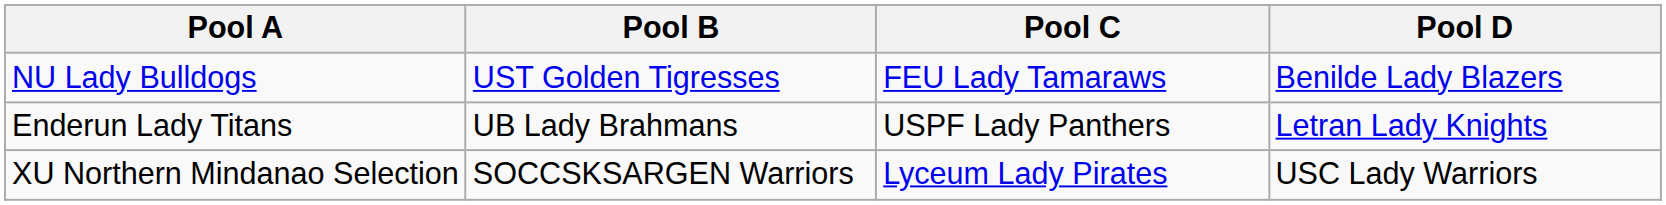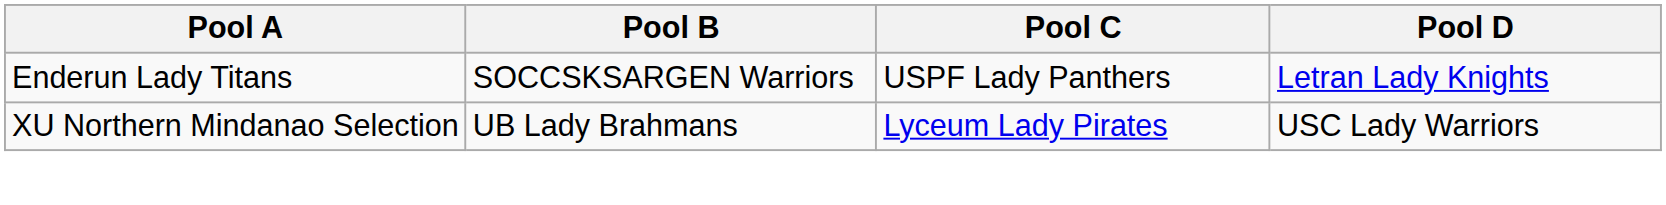 <table class="wikitable" style="white-space:nowrap;">
 <tr>
 <th width=25%>Pool A</th>
 <th width=25%>Pool B</th>
 <th width=25%>Pool C</th>
 <th width=25%>Pool D</th>
 </tr>
 <tr>
-<td><a href='#'>NU Lady Bulldogs</a></td>
-<td><a href='#'>UST Golden Tigresses</a></td>
-<td><a href='#'>FEU Lady Tamaraws</a></td>
-<td><a href='#'>Benilde Lady Blazers</a></td>
-</tr>
-<tr>
 <td>Enderun Lady Titans</td>
-<td>UB Lady Brahmans</td>
+<td>SOCCSKSARGEN Warriors</td>
 <td>USPF Lady Panthers</td>
 <td><a href='#'>Letran Lady Knights</a></td>
 </tr>
 <tr>
 <td>XU Northern Mindanao Selection</td>
-<td>SOCCSKSARGEN Warriors</td>
+<td>UB Lady Brahmans</td>
 <td><a href='#'>Lyceum Lady Pirates</a></td>
 <td>USC Lady Warriors</td>
 </tr>
 </table>
